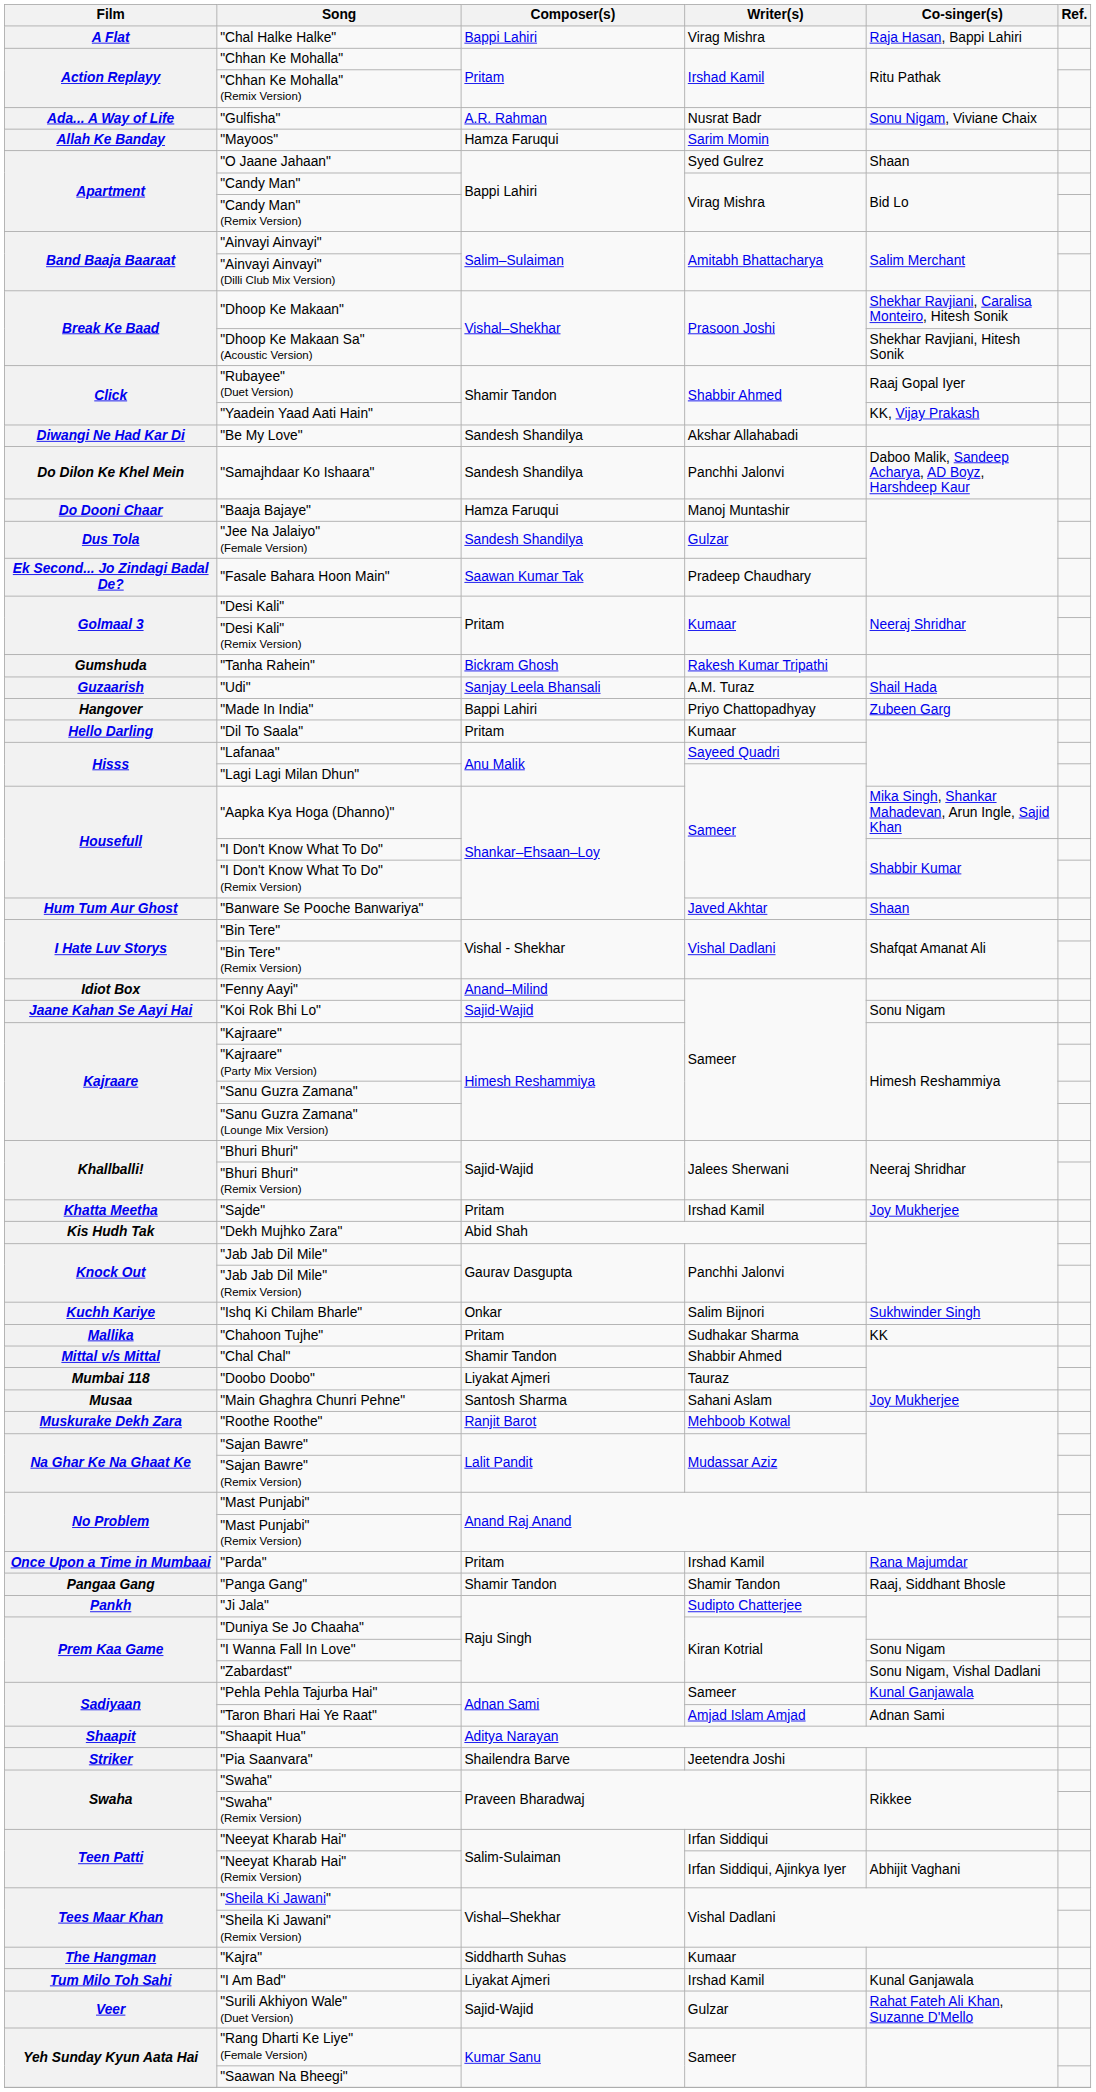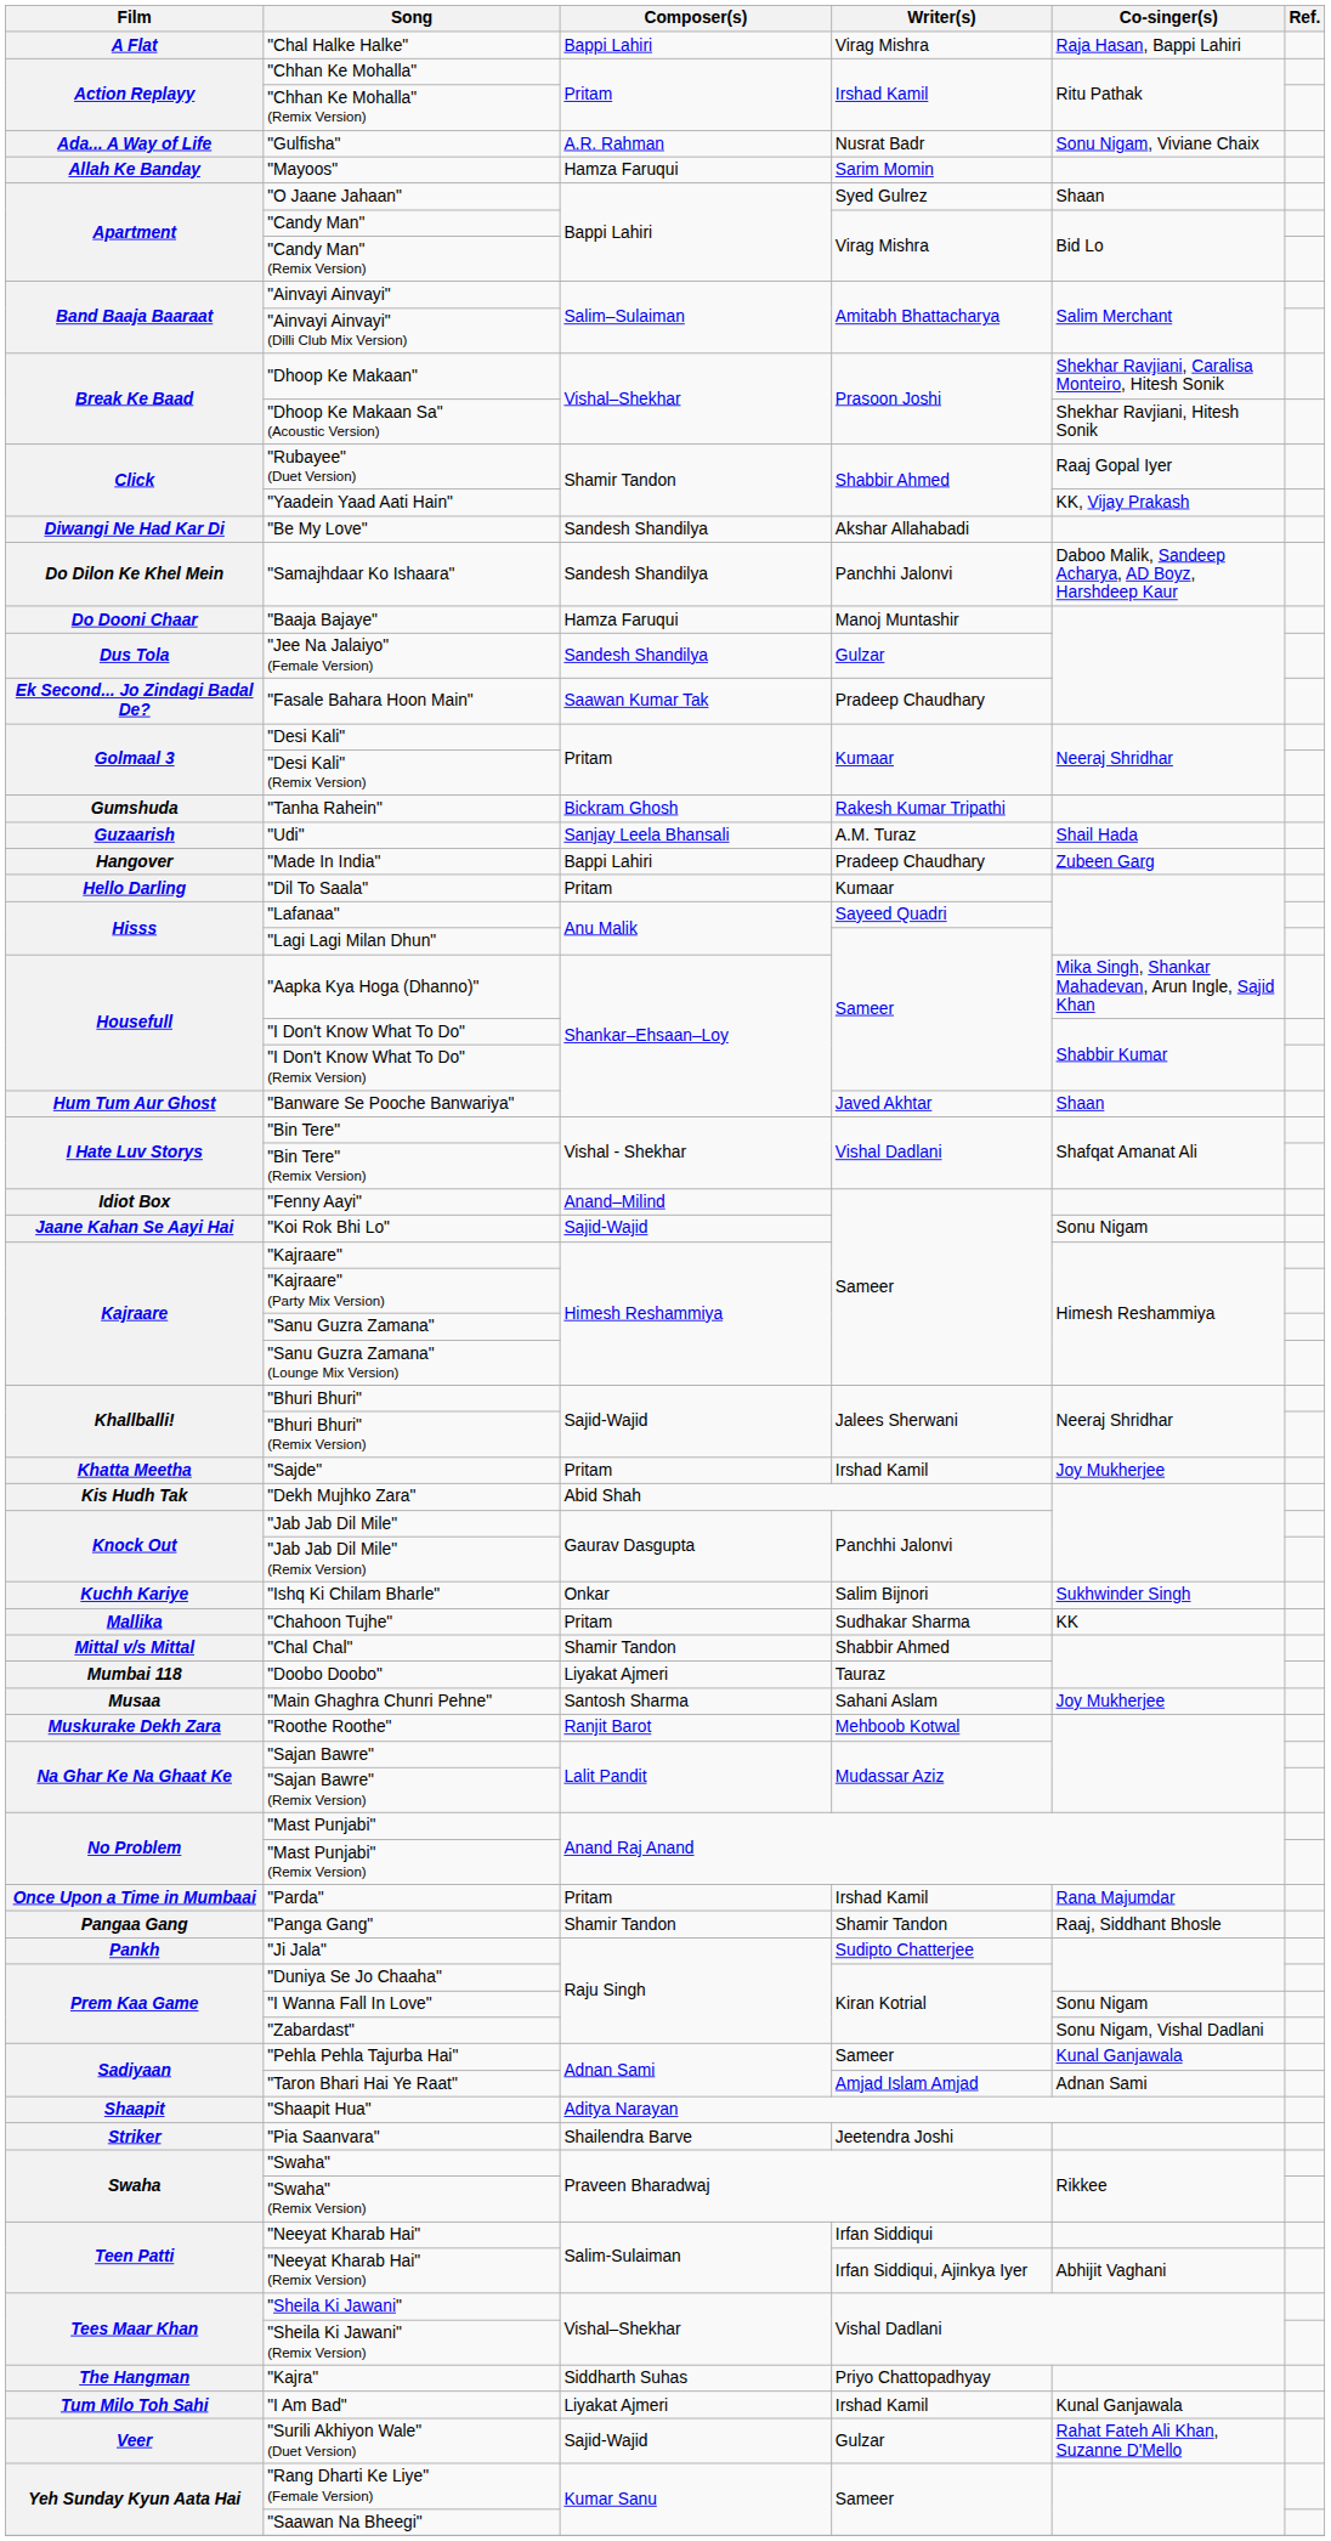 <table class="wikitable plainrowheaders" width="100%" textcolor:#000;">
 <tr>
 <th scope="col" width=20%><strong>Film</strong></th>
 <th scope="col" width=23%><strong>Song</strong></th>
 <th scope="col" width=21%><strong>Composer(s)</strong></th>
 <th scope="col" width=17%><strong>Writer(s)</strong></th>
 <th scope="col" width=18%><strong>Co-singer(s)</strong></th>
 <th scope="col" width=1%><strong>Ref.</strong></th>
 </tr>
 <tr>
 <th scope="row"><em><a href='#'>A Flat</a></em></th>
 <td>"Chal Halke Halke"</td>
 <td><a href='#'>Bappi Lahiri</a></td>
 <td>Virag Mishra</td>
 <td><a href='#'>Raja Hasan</a>, Bappi Lahiri</td>
 <td></td>
 </tr>
 <tr>
 <th scope="row" rowspan="2"><em><a href='#'>Action Replayy</a></em></th>
 <td>"Chhan Ke Mohalla"</td>
 <td rowspan="2"><a href='#'>Pritam</a></td>
 <td rowspan="2"><a href='#'>Irshad Kamil</a></td>
 <td rowspan="2">Ritu Pathak</td>
 <td></td>
 </tr>
 <tr>
 <td>"Chhan Ke Mohalla"<br><small>(Remix Version)</small></td>
 <td></td>
 </tr>
 <tr>
 <th scope="row"><em><a href='#'>Ada... A Way of Life</a></em></th>
 <td>"Gulfisha"</td>
 <td><a href='#'>A.R. Rahman</a></td>
 <td>Nusrat Badr</td>
 <td><a href='#'>Sonu Nigam</a>, Viviane Chaix</td>
 <td></td>
 </tr>
 <tr>
 <th scope="row"><em><a href='#'>Allah Ke Banday</a></em></th>
 <td>"Mayoos"</td>
 <td>Hamza Faruqui</td>
 <td><a href='#'>Sarim Momin</a></td>
 <td></td>
 <td></td>
 </tr>
 <tr>
 <th scope="row" rowspan="3"><em><a href='#'>Apartment</a></em></th>
 <td>"O Jaane Jahaan"</td>
 <td rowspan="3">Bappi Lahiri</td>
 <td>Syed Gulrez</td>
 <td>Shaan</td>
 <td></td>
 </tr>
 <tr>
 <td>"Candy Man"</td>
 <td rowspan="2">Virag Mishra</td>
 <td rowspan="2">Bid Lo</td>
 <td></td>
 </tr>
 <tr>
 <td>"Candy Man"<br><small>(Remix Version)</small></td>
 <td></td>
 </tr>
 <tr>
 <th scope="row" rowspan="2"><em><a href='#'>Band Baaja Baaraat</a></em></th>
 <td>"Ainvayi Ainvayi"</td>
 <td rowspan="2"><a href='#'>Salim–Sulaiman</a></td>
 <td rowspan="2"><a href='#'>Amitabh Bhattacharya</a></td>
 <td rowspan="2"><a href='#'>Salim Merchant</a></td>
 <td></td>
 </tr>
 <tr>
 <td>"Ainvayi Ainvayi"<br><small>(Dilli Club Mix Version)</small></td>
 <td></td>
 </tr>
 <tr>
 <th scope="row" rowspan="2"><em><a href='#'>Break Ke Baad</a></em></th>
 <td>"Dhoop Ke Makaan"</td>
 <td rowspan="2"><a href='#'>Vishal–Shekhar</a></td>
 <td rowspan="2"><a href='#'>Prasoon Joshi</a></td>
 <td><a href='#'>Shekhar Ravjiani</a>, <a href='#'>Caralisa Monteiro</a>, Hitesh Sonik</td>
 <td></td>
 </tr>
 <tr>
 <td>"Dhoop Ke Makaan Sa"<br><small>(Acoustic Version)</small></td>
 <td>Shekhar Ravjiani, Hitesh Sonik</td>
 <td></td>
 </tr>
 <tr>
 <th scope="row" rowspan="2"><em><a href='#'>Click</a></em></th>
 <td>"Rubayee"<br><small>(Duet Version)</small></td>
 <td rowspan="2">Shamir Tandon</td>
 <td rowspan="2"><a href='#'>Shabbir Ahmed</a></td>
 <td>Raaj Gopal Iyer</td>
 <td></td>
 </tr>
 <tr>
 <td>"Yaadein Yaad Aati Hain"</td>
 <td>KK, <a href='#'>Vijay Prakash</a></td>
 <td></td>
 </tr>
 <tr>
 <th scope="row"><em><a href='#'>Diwangi Ne Had Kar Di</a></em></th>
 <td>"Be My Love"</td>
 <td>Sandesh Shandilya</td>
 <td>Akshar Allahabadi</td>
 <td></td>
 <td></td>
 </tr>
 <tr>
 <th scope="row"><em>Do Dilon Ke Khel Mein</em></th>
 <td>"Samajhdaar Ko Ishaara"</td>
 <td>Sandesh Shandilya</td>
 <td>Panchhi Jalonvi</td>
 <td>Daboo Malik, <a href='#'>Sandeep Acharya</a>, <a href='#'>AD Boyz</a>, <a href='#'>Harshdeep Kaur</a></td>
 <td></td>
 </tr>
 <tr>
 <th scope="row"><em><a href='#'>Do Dooni Chaar</a></em></th>
 <td>"Baaja Bajaye"</td>
 <td>Hamza Faruqui</td>
 <td>Manoj Muntashir</td>
 <td rowspan="3"></td>
 <td></td>
 </tr>
 <tr>
 <th scope="row"><em><a href='#'>Dus Tola</a></em></th>
 <td>"Jee Na Jalaiyo"<br><small>(Female Version)</small></td>
 <td><a href='#'>Sandesh Shandilya</a></td>
 <td><a href='#'>Gulzar</a></td>
 <td></td>
 </tr>
 <tr>
 <th scope="row"><em><a href='#'>Ek Second... Jo Zindagi Badal De?</a></em></th>
 <td>"Fasale Bahara Hoon Main"</td>
 <td><a href='#'>Saawan Kumar Tak</a></td>
 <td>Pradeep Chaudhary</td>
 <td></td>
 </tr>
 <tr>
 <th scope="row" rowspan="2"><em><a href='#'>Golmaal 3</a></em></th>
 <td>"Desi Kali"</td>
 <td rowspan="2">Pritam</td>
 <td rowspan="2"><a href='#'>Kumaar</a></td>
 <td rowspan="2"><a href='#'>Neeraj Shridhar</a></td>
 <td></td>
 </tr>
 <tr>
 <td>"Desi Kali"<br><small>(Remix Version)</small></td>
 <td></td>
 </tr>
 <tr>
 <th scope="row"><em>Gumshuda</em></th>
 <td>"Tanha Rahein"</td>
 <td><a href='#'>Bickram Ghosh</a></td>
 <td><a href='#'>Rakesh Kumar Tripathi</a></td>
 <td></td>
 <td></td>
 </tr>
 <tr>
 <th scope="row"><em><a href='#'>Guzaarish</a></em></th>
 <td>"Udi"</td>
 <td><a href='#'>Sanjay Leela Bhansali</a></td>
 <td>A.M. Turaz</td>
 <td><a href='#'>Shail Hada</a></td>
 <td></td>
 </tr>
 <tr>
 <th scope="row"><em>Hangover</em></th>
 <td>"Made In India"</td>
 <td>Bappi Lahiri</td>
-<td>Priyo Chattopadhyay</td>
+<td>Pradeep Chaudhary</td>
 <td><a href='#'>Zubeen Garg</a></td>
 <td></td>
 </tr>
 <tr>
 <th scope="row"><em><a href='#'>Hello Darling</a></em></th>
 <td>"Dil To Saala"</td>
 <td>Pritam</td>
 <td>Kumaar</td>
 <td rowspan="3"></td>
 <td></td>
 </tr>
 <tr>
 <th scope="row" rowspan="2"><em><a href='#'>Hisss</a></em></th>
 <td>"Lafanaa"</td>
 <td rowspan="2"><a href='#'>Anu Malik</a></td>
 <td><a href='#'>Sayeed Quadri</a></td>
 <td></td>
 </tr>
 <tr>
 <td>"Lagi Lagi Milan Dhun"</td>
 <td rowspan="4"><a href='#'>Sameer</a></td>
 <td></td>
 </tr>
 <tr>
 <th scope="row" rowspan="3"><em><a href='#'>Housefull</a></em></th>
 <td>"Aapka Kya Hoga (Dhanno)"</td>
 <td rowspan="4"><a href='#'>Shankar–Ehsaan–Loy</a></td>
 <td><a href='#'>Mika Singh</a>, <a href='#'>Shankar Mahadevan</a>, Arun Ingle, <a href='#'>Sajid Khan</a></td>
 <td></td>
 </tr>
 <tr>
 <td>"I Don't Know What To Do"</td>
 <td rowspan="2"><a href='#'>Shabbir Kumar</a></td>
 <td></td>
 </tr>
 <tr>
 <td>"I Don't Know What To Do"<br><small>(Remix Version)</small></td>
 <td></td>
 </tr>
 <tr>
 <th scope="row"><em><a href='#'>Hum Tum Aur Ghost</a></em></th>
 <td>"Banware Se Pooche Banwariya"</td>
 <td><a href='#'>Javed Akhtar</a></td>
 <td><a href='#'>Shaan</a></td>
 <td></td>
 </tr>
 <tr>
 <th scope="row" rowspan="2"><em><a href='#'>I Hate Luv Storys</a></em></th>
 <td>"Bin Tere"</td>
 <td rowspan="2">Vishal - Shekhar</td>
 <td rowspan="2"><a href='#'>Vishal Dadlani</a></td>
 <td rowspan="2">Shafqat Amanat Ali</td>
 <td></td>
 </tr>
 <tr>
 <td>"Bin Tere"<br><small>(Remix Version)</small></td>
 <td></td>
 </tr>
 <tr>
 <th scope="row"><em>Idiot Box</em></th>
 <td>"Fenny Aayi"</td>
 <td><a href='#'>Anand–Milind</a></td>
 <td rowspan="6">Sameer</td>
 <td></td>
 <td></td>
 </tr>
 <tr>
 <th scope="row"><em><a href='#'>Jaane Kahan Se Aayi Hai</a></em></th>
 <td>"Koi Rok Bhi Lo"</td>
 <td><a href='#'>Sajid-Wajid</a></td>
 <td>Sonu Nigam</td>
 <td></td>
 </tr>
 <tr>
 <th scope="row" rowspan="4"><em><a href='#'>Kajraare</a></em></th>
 <td>"Kajraare"</td>
 <td rowspan="4"><a href='#'>Himesh Reshammiya</a></td>
 <td rowspan="4">Himesh Reshammiya</td>
 <td></td>
 </tr>
 <tr>
 <td>"Kajraare"<br><small>(Party Mix Version)</small></td>
 <td></td>
 </tr>
 <tr>
 <td>"Sanu Guzra Zamana"</td>
 <td></td>
 </tr>
 <tr>
 <td>"Sanu Guzra Zamana"<br><small>(Lounge Mix Version)</small></td>
 <td></td>
 </tr>
 <tr>
 <th scope="row" rowspan="2"><em>Khallballi!</em></th>
 <td>"Bhuri Bhuri"</td>
 <td rowspan="2">Sajid-Wajid</td>
 <td rowspan="2">Jalees Sherwani</td>
 <td rowspan="2">Neeraj Shridhar</td>
 <td></td>
 </tr>
 <tr>
 <td>"Bhuri Bhuri"<br><small>(Remix Version)</small></td>
 <td></td>
 </tr>
 <tr>
 <th scope="row"><em><a href='#'>Khatta Meetha</a></em></th>
 <td>"Sajde"</td>
 <td>Pritam</td>
 <td>Irshad Kamil</td>
 <td><a href='#'>Joy Mukherjee</a></td>
 <td></td>
 </tr>
 <tr>
 <th scope="row"><em>Kis Hudh Tak</em></th>
 <td>"Dekh Mujhko Zara"</td>
 <td colspan="2">Abid Shah</td>
 <td rowspan="3"></td>
 <td></td>
 </tr>
 <tr>
 <th scope="row" rowspan="2"><em><a href='#'>Knock Out</a></em></th>
 <td>"Jab Jab Dil Mile"</td>
 <td rowspan="2">Gaurav Dasgupta</td>
 <td rowspan="2">Panchhi Jalonvi</td>
 <td></td>
 </tr>
 <tr>
 <td>"Jab Jab Dil Mile"<br><small>(Remix Version)</small></td>
 <td></td>
 </tr>
 <tr>
 <th scope="row"><em><a href='#'>Kuchh Kariye</a></em></th>
 <td>"Ishq Ki Chilam Bharle"</td>
 <td>Onkar</td>
 <td>Salim Bijnori</td>
 <td><a href='#'>Sukhwinder Singh</a></td>
 <td></td>
 </tr>
 <tr>
 <th scope="row"><em><a href='#'>Mallika</a></em></th>
 <td>"Chahoon Tujhe"</td>
 <td>Pritam</td>
 <td>Sudhakar Sharma</td>
 <td>KK</td>
 <td></td>
 </tr>
 <tr>
 <th scope="row"><em><a href='#'>Mittal v/s Mittal</a></em></th>
 <td>"Chal Chal"</td>
 <td>Shamir Tandon</td>
 <td>Shabbir Ahmed</td>
 <td rowspan="2"></td>
 <td></td>
 </tr>
 <tr>
 <th scope="row"><em>Mumbai 118</em></th>
 <td>"Doobo Doobo"</td>
 <td>Liyakat Ajmeri</td>
 <td>Tauraz</td>
 <td></td>
 </tr>
 <tr>
 <th scope="row"><em>Musaa</em></th>
 <td>"Main Ghaghra Chunri Pehne"</td>
 <td>Santosh Sharma</td>
 <td>Sahani Aslam</td>
 <td><a href='#'>Joy Mukherjee</a></td>
 <td></td>
 </tr>
 <tr>
 <th scope="row"><em><a href='#'>Muskurake Dekh Zara</a></em></th>
 <td>"Roothe Roothe"</td>
 <td><a href='#'>Ranjit Barot</a></td>
 <td><a href='#'>Mehboob Kotwal</a></td>
 <td rowspan="3"></td>
 <td></td>
 </tr>
 <tr>
 <th scope="row" rowspan="2"><em><a href='#'>Na Ghar Ke Na Ghaat Ke</a></em></th>
 <td>"Sajan Bawre"</td>
 <td rowspan="2"><a href='#'>Lalit Pandit</a></td>
 <td rowspan="2"><a href='#'>Mudassar Aziz</a></td>
 <td></td>
 </tr>
 <tr>
 <td>"Sajan Bawre"<br><small>(Remix Version)</small></td>
 <td></td>
 </tr>
 <tr>
 <th scope="row" rowspan="2"><em><a href='#'>No Problem</a></em></th>
 <td>"Mast Punjabi"</td>
 <td colspan="3" rowspan="2"><a href='#'>Anand Raj Anand</a></td>
 <td></td>
 </tr>
 <tr>
 <td>"Mast Punjabi"<br><small>(Remix Version)</small></td>
 <td></td>
 </tr>
 <tr>
 <th scope="row"><em><a href='#'>Once Upon a Time in Mumbaai</a></em></th>
 <td>"Parda"</td>
 <td>Pritam</td>
 <td>Irshad Kamil</td>
 <td><a href='#'>Rana Majumdar</a></td>
 <td></td>
 </tr>
 <tr>
 <th scope="row"><em>Pangaa Gang</em></th>
 <td>"Panga Gang"</td>
 <td>Shamir Tandon</td>
 <td>Shamir Tandon</td>
 <td>Raaj, Siddhant Bhosle</td>
 <td></td>
 </tr>
 <tr>
 <th scope="row"><em><a href='#'>Pankh</a></em></th>
 <td>"Ji Jala"</td>
 <td rowspan="4">Raju Singh</td>
 <td><a href='#'>Sudipto Chatterjee</a></td>
 <td rowspan="2"></td>
 <td></td>
 </tr>
 <tr>
 <th scope="row" rowspan="3"><em><a href='#'>Prem Kaa Game</a></em></th>
 <td>"Duniya Se Jo Chaaha"</td>
 <td rowspan="3">Kiran Kotrial</td>
 <td></td>
 </tr>
 <tr>
 <td>"I Wanna Fall In Love"</td>
 <td>Sonu Nigam</td>
 <td></td>
 </tr>
 <tr>
 <td>"Zabardast"</td>
 <td>Sonu Nigam, Vishal Dadlani</td>
 <td></td>
 </tr>
 <tr>
 <th scope="row" rowspan="2"><em><a href='#'>Sadiyaan</a></em></th>
 <td>"Pehla Pehla Tajurba Hai"</td>
 <td rowspan="2"><a href='#'>Adnan Sami</a></td>
 <td>Sameer</td>
 <td><a href='#'>Kunal Ganjawala</a></td>
 <td></td>
 </tr>
 <tr>
 <td>"Taron Bhari Hai Ye Raat"</td>
 <td><a href='#'>Amjad Islam Amjad</a></td>
 <td>Adnan Sami</td>
 <td></td>
 </tr>
 <tr>
 <th scope="row"><em><a href='#'>Shaapit</a></em></th>
 <td>"Shaapit Hua"</td>
 <td colspan="3"><a href='#'>Aditya Narayan</a></td>
 <td></td>
 </tr>
 <tr>
 <th scope="row"><em><a href='#'>Striker</a></em></th>
 <td>"Pia Saanvara"</td>
 <td>Shailendra Barve</td>
 <td>Jeetendra Joshi</td>
 <td></td>
 <td></td>
 </tr>
 <tr>
 <th scope="row" rowspan="2"><em>Swaha</em></th>
 <td>"Swaha"</td>
 <td colspan="2" rowspan="2">Praveen Bharadwaj</td>
 <td rowspan="2">Rikkee</td>
 <td></td>
 </tr>
 <tr>
 <td>"Swaha"<br><small>(Remix Version)</small></td>
 <td></td>
 </tr>
 <tr>
 <th scope="row" rowspan="2"><em><a href='#'>Teen Patti</a></em></th>
 <td>"Neeyat Kharab Hai"</td>
 <td rowspan="2">Salim-Sulaiman</td>
 <td>Irfan Siddiqui</td>
 <td></td>
 <td></td>
 </tr>
 <tr>
 <td>"Neeyat Kharab Hai"<br><small>(Remix Version)</small></td>
 <td>Irfan Siddiqui, Ajinkya Iyer</td>
 <td>Abhijit Vaghani</td>
 <td></td>
 </tr>
 <tr>
 <th scope="row" rowspan="2"><em><a href='#'>Tees Maar Khan</a></em></th>
 <td>"<a href='#'>Sheila Ki Jawani</a>"</td>
 <td rowspan="2">Vishal–Shekhar</td>
 <td colspan="2" rowspan="2">Vishal Dadlani</td>
 <td></td>
 </tr>
 <tr>
 <td>"Sheila Ki Jawani"<br><small>(Remix Version)</small></td>
 <td></td>
 </tr>
 <tr>
 <th scope="row"><em><a href='#'>The Hangman</a></em></th>
 <td>"Kajra"</td>
 <td>Siddharth Suhas</td>
-<td>Kumaar</td>
+<td>Priyo Chattopadhyay</td>
 <td></td>
 <td></td>
 </tr>
 <tr>
 <th scope="row"><em><a href='#'>Tum Milo Toh Sahi</a></em></th>
 <td>"I Am Bad"</td>
 <td>Liyakat Ajmeri</td>
 <td>Irshad Kamil</td>
 <td>Kunal Ganjawala</td>
 <td></td>
 </tr>
 <tr>
 <th scope="row"><em><a href='#'>Veer</a></em></th>
 <td>"Surili Akhiyon Wale"<br><small>(Duet Version)</small></td>
 <td>Sajid-Wajid</td>
 <td>Gulzar</td>
 <td><a href='#'>Rahat Fateh Ali Khan</a>, <a href='#'>Suzanne D'Mello</a></td>
 <td></td>
 </tr>
 <tr>
 <th scope="row" rowspan="2"><em>Yeh Sunday Kyun Aata Hai</em></th>
 <td>"Rang Dharti Ke Liye"<br><small>(Female Version)</small></td>
 <td rowspan="2"><a href='#'>Kumar Sanu</a></td>
 <td rowspan="2">Sameer</td>
 <td rowspan="2"></td>
 <td></td>
 </tr>
 <tr>
 <td>"Saawan Na Bheegi"</td>
 <td></td>
 </tr>
 <tr>
 </tr>
 </table>
